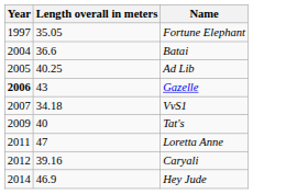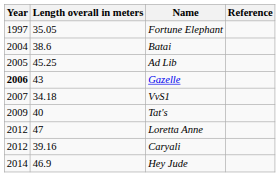 <table class="wikitable sortable">
 <tr>
 <th>Year</th>
 <th>Length overall in meters</th>
 <th>Name</th>
+<th>Reference</th>
 </tr>
 <tr>
 <td>1997</td>
 <td>35.05</td>
 <td><em>Fortune Elephant</em></td>
+<td></td>
 </tr>
 <tr>
 <td>2004</td>
-<td>36.6</td>
+<td>38.6</td>
 <td><em>Batai</em></td>
+<td></td>
 </tr>
 <tr>
 <td>2005</td>
-<td>40.25</td>
+<td>45.25</td>
 <td><em>Ad Lib</em></td>
+<td></td>
 </tr>
 <tr>
 <td><strong>2006</strong></td>
 <td>43</td>
 <td><em><a href='#'>Gazelle</a></em></td>
+<td></td>
 </tr>
 <tr>
 <td>2007</td>
 <td>34.18</td>
 <td><em>VvS1</em></td>
+<td></td>
 </tr>
 <tr>
 <td>2009</td>
 <td>40</td>
 <td><em>Tat's</em></td>
+<td></td>
 </tr>
 <tr>
-<td>2011</td>
+<td>2012</td>
 <td>47</td>
 <td><em>Loretta Anne</em></td>
+<td></td>
 </tr>
 <tr>
 <td>2012</td>
 <td>39.16</td>
 <td><em>Caryali</em></td>
+<td></td>
 </tr>
 <tr>
 <td>2014</td>
 <td>46.9</td>
 <td><em>Hey Jude</em></td>
+<td></td>
 </tr>
 </table>
